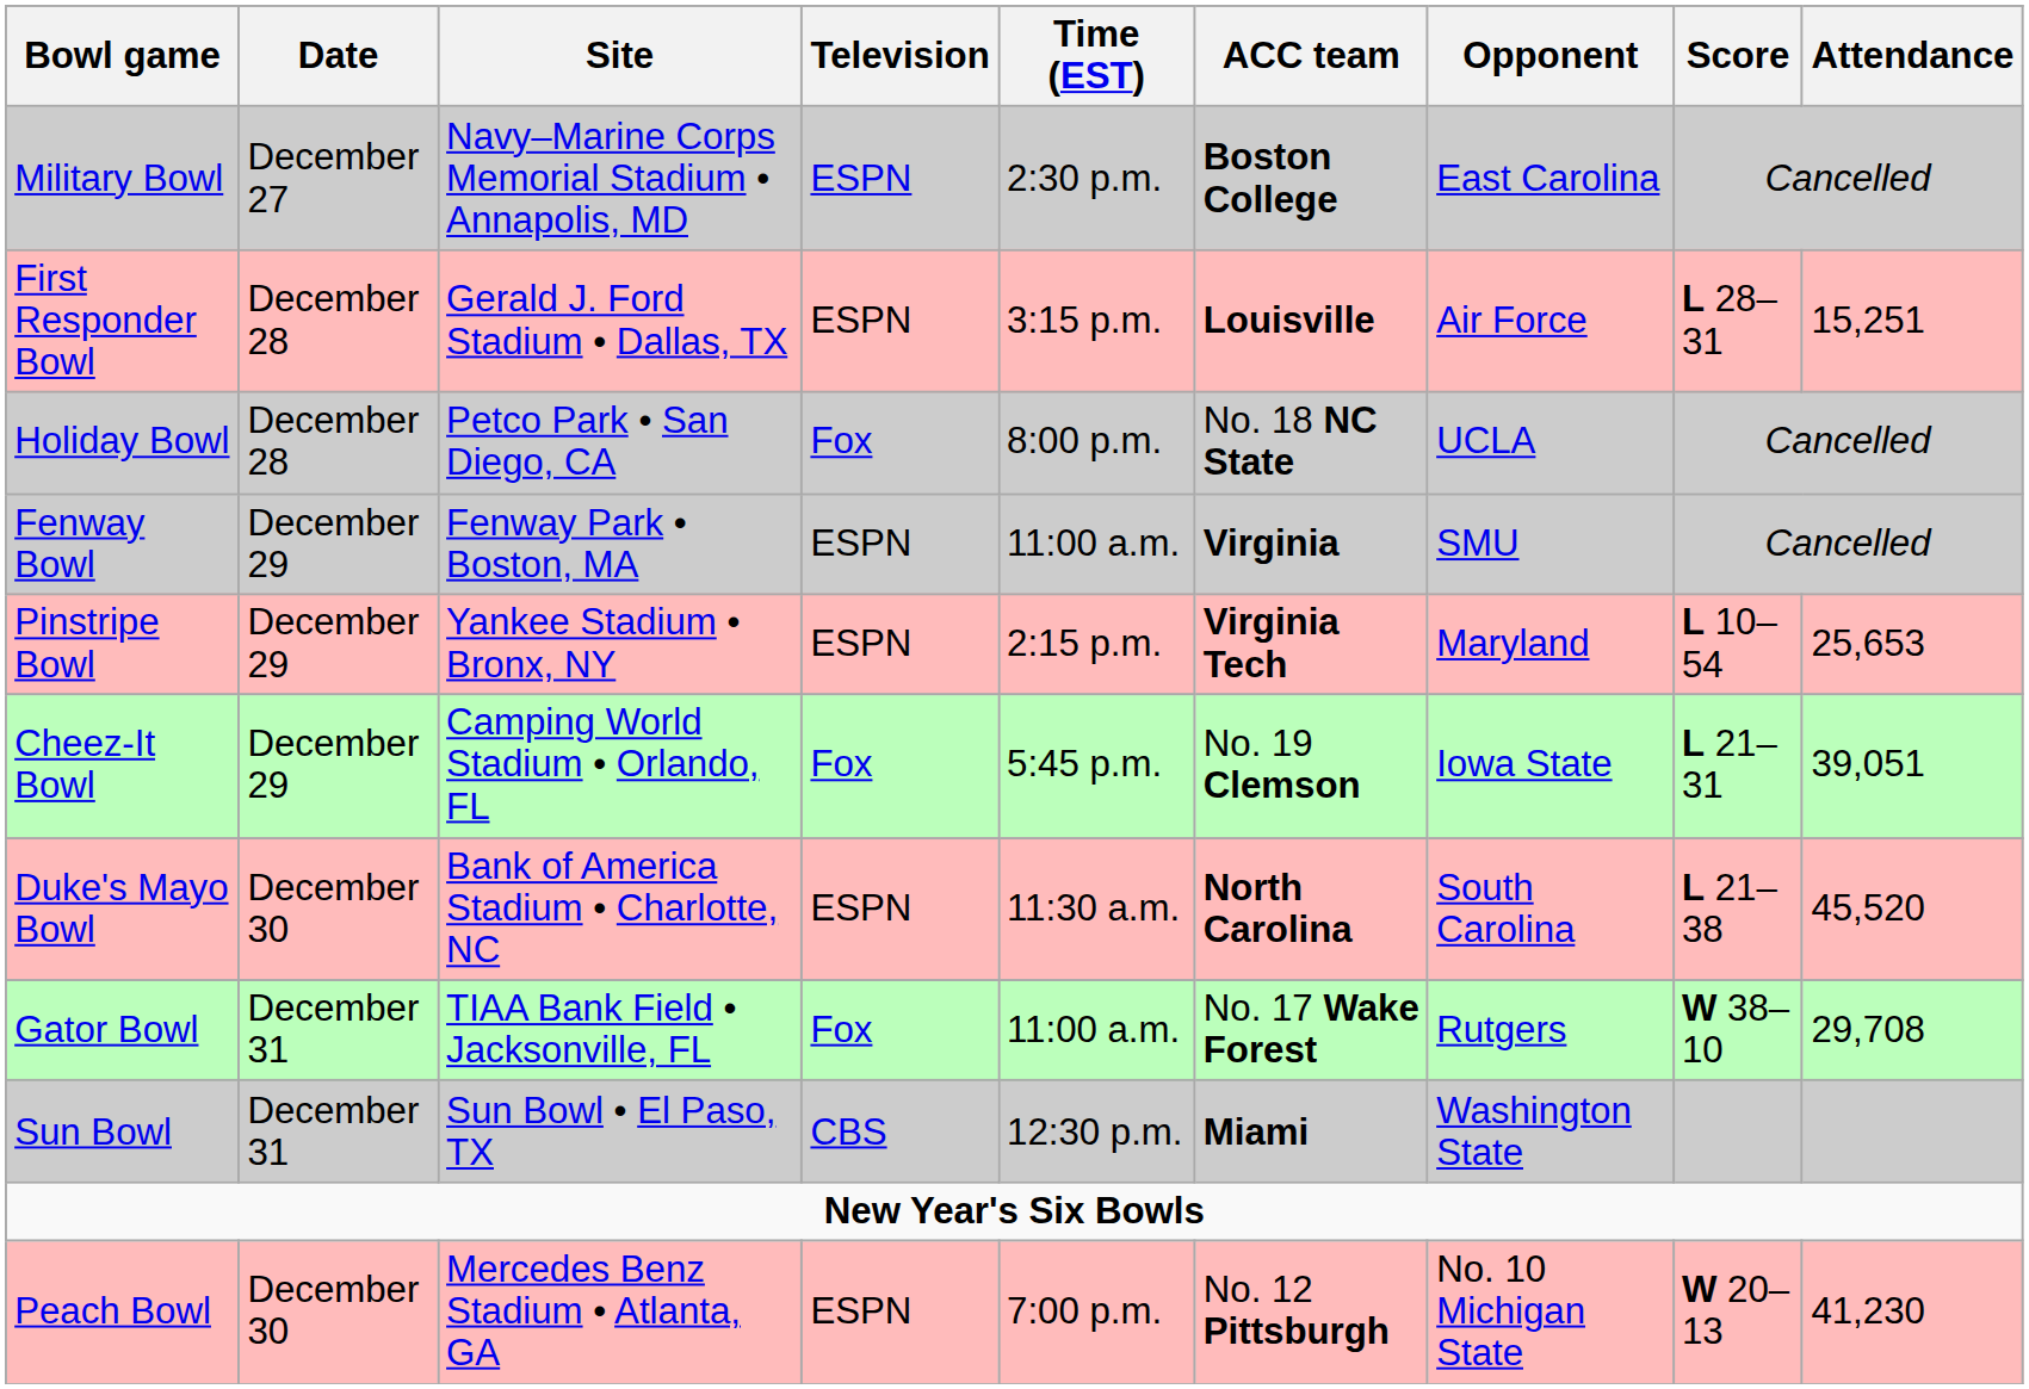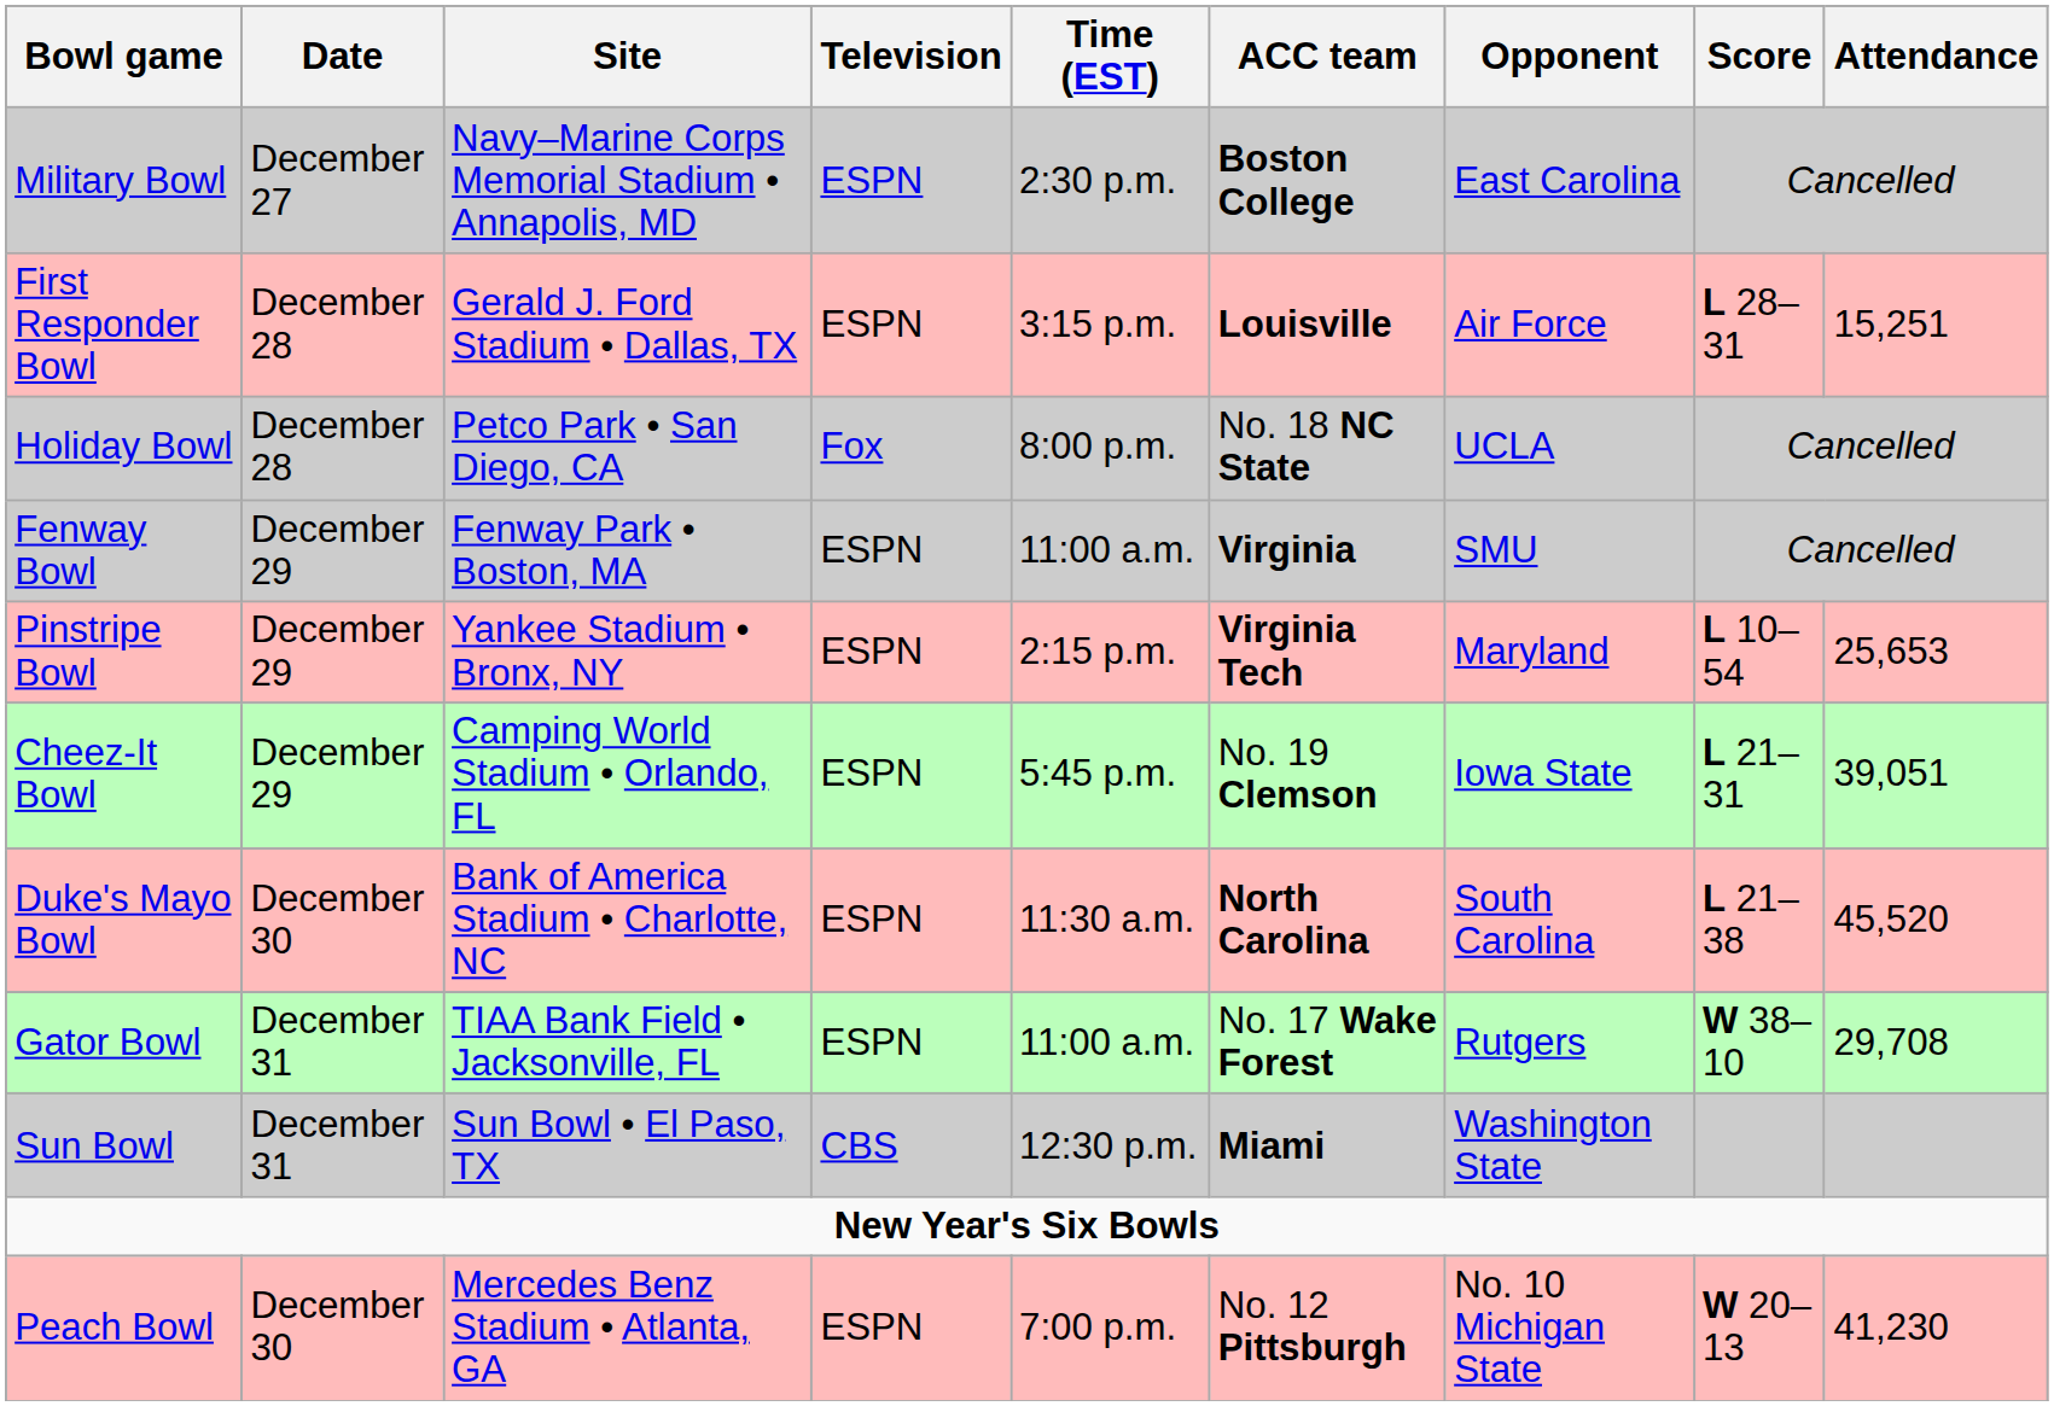 <table class="wikitable">
 <tr>
 <th>Bowl game</th>
 <th>Date</th>
 <th>Site</th>
 <th>Television</th>
 <th>Time (<a href='#'>EST</a>)</th>
 <th>ACC team</th>
 <th>Opponent</th>
 <th>Score</th>
 <th>Attendance</th>
 </tr>
 <tr style="background:#ccc;">
 <td><a href='#'>Military Bowl</a></td>
 <td>December 27</td>
 <td><a href='#'>Navy–Marine Corps Memorial Stadium</a> • <a href='#'>Annapolis, MD</a></td>
 <td><a href='#'>ESPN</a></td>
 <td>2:30 p.m.</td>
 <td><strong>Boston College</strong></td>
 <td><a href='#'>East Carolina</a></td>
 <td colspan=2 style="text-align:center;"><em>Cancelled</em></td>
 </tr>
 <tr style="background:#fbb;">
 <td><a href='#'>First Responder Bowl</a></td>
 <td>December 28</td>
 <td><a href='#'>Gerald J. Ford Stadium</a> • <a href='#'>Dallas, TX</a></td>
 <td>ESPN</td>
 <td>3:15 p.m.</td>
 <td><strong>Louisville</strong></td>
 <td><a href='#'>Air Force</a></td>
 <td><strong>L</strong> 28–31</td>
 <td>15,251</td>
 </tr>
 <tr style="background:#ccc;">
 <td><a href='#'>Holiday Bowl</a></td>
 <td>December 28</td>
 <td><a href='#'>Petco Park</a> • <a href='#'>San Diego, CA</a></td>
 <td><a href='#'>Fox</a></td>
 <td>8:00 p.m.</td>
 <td>No. 18 <strong>NC State</strong></td>
 <td><a href='#'>UCLA</a></td>
 <td colspan=2 style="text-align:center;"><em>Cancelled</em></td>
 </tr>
 <tr style="background:#ccc;">
 <td><a href='#'>Fenway Bowl</a></td>
 <td>December 29</td>
 <td><a href='#'>Fenway Park</a> • <a href='#'>Boston, MA</a></td>
 <td>ESPN</td>
 <td>11:00 a.m.</td>
 <td><strong>Virginia</strong></td>
 <td><a href='#'>SMU</a></td>
 <td colspan=2 style="text-align:center;"><em>Cancelled</em></td>
 </tr>
 <tr style="background:#fbb;">
 <td><a href='#'>Pinstripe Bowl</a></td>
 <td>December 29</td>
 <td><a href='#'>Yankee Stadium</a> • <a href='#'>Bronx, NY</a></td>
 <td>ESPN</td>
 <td>2:15 p.m.</td>
 <td><strong>Virginia Tech</strong></td>
 <td><a href='#'>Maryland</a></td>
 <td><strong>L</strong> 10–54</td>
 <td>25,653</td>
 </tr>
 <tr style="background:#bfb;">
 <td><a href='#'>Cheez-It Bowl</a></td>
 <td>December 29</td>
 <td><a href='#'>Camping World Stadium</a> • <a href='#'>Orlando, FL</a></td>
-<td><a href='#'>Fox</a></td>
+<td>ESPN</td>
 <td>5:45 p.m.</td>
 <td>No. 19 <strong>Clemson</strong></td>
 <td><a href='#'>Iowa State</a></td>
 <td><strong>L</strong> 21–31</td>
 <td>39,051</td>
 </tr>
 <tr style="background:#fbb;">
 <td><a href='#'>Duke's Mayo Bowl</a></td>
 <td>December 30</td>
 <td><a href='#'>Bank of America Stadium</a> • <a href='#'>Charlotte, NC</a></td>
 <td>ESPN</td>
 <td>11:30 a.m.</td>
 <td><strong>North Carolina</strong></td>
 <td><a href='#'>South Carolina</a></td>
 <td><strong>L</strong> 21–38</td>
 <td>45,520</td>
 </tr>
 <tr style="background:#bfb;">
 <td><a href='#'>Gator Bowl</a></td>
 <td>December 31</td>
 <td><a href='#'>TIAA Bank Field</a> • <a href='#'>Jacksonville, FL</a></td>
-<td><a href='#'>Fox</a></td>
+<td>ESPN</td>
 <td>11:00 a.m.</td>
 <td>No. 17 <strong>Wake Forest</strong></td>
 <td><a href='#'>Rutgers</a></td>
 <td><strong>W</strong> 38–10</td>
 <td>29,708</td>
 </tr>
 <tr style="background:#ccc;">
 <td><a href='#'>Sun Bowl</a></td>
 <td>December 31</td>
 <td><a href='#'>Sun Bowl</a> • <a href='#'>El Paso, TX</a></td>
 <td><a href='#'>CBS</a></td>
 <td>12:30 p.m.</td>
 <td><strong>Miami</strong></td>
 <td><a href='#'>Washington State</a></td>
 <td></td>
 <td></td>
 </tr>
 <tr>
 <td colspan="9" style="text-align:center;"><strong>New Year's Six Bowls</strong></td>
 </tr>
 <tr style="background:#fbb;">
 <td><a href='#'>Peach Bowl</a></td>
 <td>December 30</td>
 <td><a href='#'>Mercedes Benz Stadium</a> • <a href='#'>Atlanta, GA</a></td>
 <td>ESPN</td>
 <td>7:00 p.m.</td>
 <td>No. 12 <strong>Pittsburgh</strong></td>
 <td>No. 10 <a href='#'>Michigan State</a></td>
 <td><strong>W</strong> 20–13</td>
 <td>41,230</td>
 </tr>
 <tr>
 </tr>
 </table>
